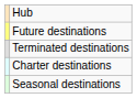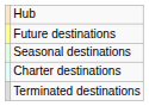 <table class="wikitable">
 <tr>
 <td style="background-color:#FFE6BD"></td>
 <td>Hub</td>
 </tr>
 <tr>
 <td style="background-color:#FFFF80"></td>
 <td>Future destinations</td>
 </tr>
 <tr>
-<td style="background-color:#DDDDDD"></td>
-<td>Terminated destinations</td>
+<td style="background-color:#DDFFDD"></td>
+<td>Seasonal destinations</td>
 </tr>
 <tr>
 <td style="background-color:#DFFDFD"></td>
 <td>Charter destinations</td>
 </tr>
 <tr>
-<td style="background-color:#DDFFDD"></td>
-<td>Seasonal destinations</td>
+<td style="background-color:#DDDDDD"></td>
+<td>Terminated destinations</td>
 </tr>
 </table>
